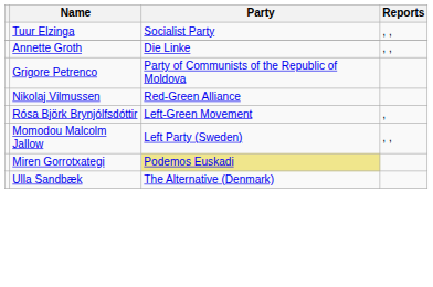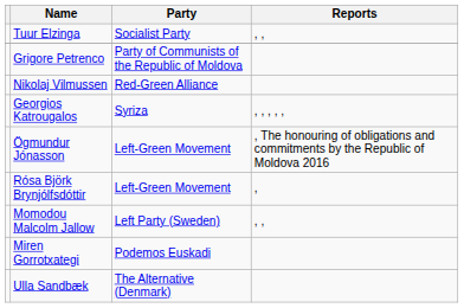 <table class="wikitable sortable">
 <tr>
 <th></th>
 <th>Name</th>
 <th>Party</th>
 <th>Reports</th>
 </tr>
 <tr>
 <td></td>
 <td><a href='#'>Tuur Elzinga</a></td>
 <td><a href='#'>Socialist Party</a></td>
 <td>, , </td>
 </tr>
 <tr>
 </tr>
 <tr>
 <td></td>
-<td><a href='#'>Annette Groth</a></td>
-<td><a href='#'>Die Linke</a></td>
-<td>, , </td>
-</tr>
-<tr>
-<td></td>
 <td><a href='#'>Grigore Petrenco</a></td>
 <td><a href='#'>Party of Communists of the Republic of Moldova</a></td>
 <td></td>
 </tr>
 <tr>
 <td></td>
 <td><a href='#'>Nikolaj Vilmussen</a></td>
 <td><a href='#'>Red-Green Alliance</a></td>
 <td></td>
+</tr>
+<tr>
+<td></td>
+<td><a href='#'>Georgios Katrougalos</a></td>
+<td><a href='#'>Syriza</a></td>
+<td>, , , , , </td>
+</tr>
+<tr>
+<td></td>
+<td><a href='#'>Ögmundur Jónasson</a></td>
+<td><a href='#'>Left-Green Movement</a></td>
+<td>, The honouring of obligations and commitments by the Republic of Moldova 2016</td>
 </tr>
 <tr>
 <td></td>
 <td><a href='#'>Rósa Björk Brynjólfsdóttir</a></td>
 <td><a href='#'>Left-Green Movement</a></td>
 <td>, </td>
 </tr>
 <tr>
 <td></td>
 <td><a href='#'>Momodou Malcolm Jallow</a></td>
 <td><a href='#'>Left Party (Sweden)</a></td>
 <td>, , </td>
 </tr>
 <tr>
 <td></td>
 <td><a href='#'>Miren Gorrotxategi</a></td>
-<td style="background: khaki;"><a href='#'>Podemos Euskadi</a></td>
+<td><a href='#'>Podemos Euskadi</a></td>
 <td></td>
 </tr>
 <tr>
 <td></td>
 <td><a href='#'>Ulla Sandbæk</a></td>
 <td><a href='#'>The Alternative (Denmark)</a></td>
 <td></td>
 </tr>
 </table>
